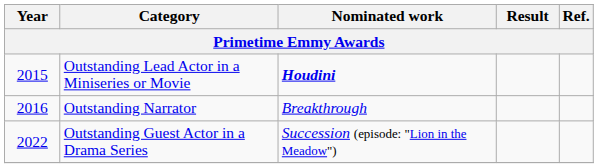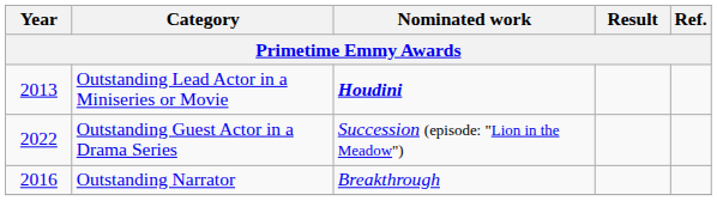 <table class=wikitable>
 <tr>
 <th scope="col" style="width:5em;">Year</th>
 <th scope="col" style="width:28em;">Category</th>
 <th scope="col" style="width:27em;">Nominated work</th>
 <th scope="col" style="width:5em;">Result</th>
 <th>Ref.</th>
 </tr>
 <tr>
 <th colspan=5><a href='#'>Primetime Emmy Awards</a></th>
 </tr>
 <tr>
-<td style="text-align:center;"><a href='#'>2015</a></td>
+<td style="text-align:center;"><a href='#'>2013</a></td>
 <td><a href='#'>Outstanding Lead Actor in a Miniseries or Movie</a></td>
 <td><strong><em><a href='#'>Houdini</a></em></strong></td>
+<td></td>
+<td style="text-align:center;"></td>
+</tr>
+<tr>
+<td style="text-align:center;"><a href='#'>2022</a></td>
+<td><a href='#'>Outstanding Guest Actor in a Drama Series</a></td>
+<td><em><a href='#'>Succession</a></em> <small> (episode: "<a href='#'>Lion in the Meadow</a>") </small></td>
 <td></td>
 <td style="text-align:center;"></td>
 </tr>
 <tr>
 <td style="text-align:center;"><a href='#'>2016</a></td>
 <td><a href='#'>Outstanding Narrator</a></td>
 <td><em><a href='#'>Breakthrough</a></em></td>
 <td></td>
 <td style="text-align:center;"></td>
 </tr>
 <tr>
-<td style="text-align:center;"><a href='#'>2022</a></td>
-<td><a href='#'>Outstanding Guest Actor in a Drama Series</a></td>
-<td><em><a href='#'>Succession</a></em> <small> (episode: "<a href='#'>Lion in the Meadow</a>") </small></td>
-<td></td>
-<td style="text-align:center;"></td>
-</tr>
-<tr>
 </tr>
 </table>
